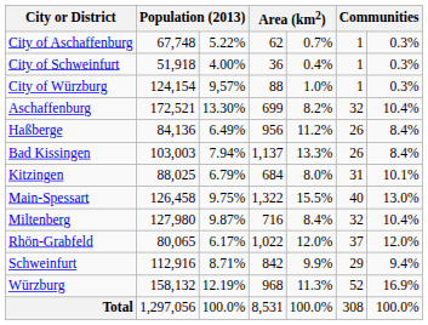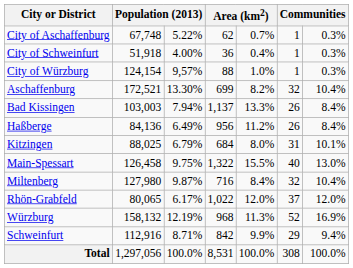 <table class="wikitable">
 <tr>
 <th>City or District</th>
 <th colspan=2>Population (2013)</th>
 <th colspan=2>Area (km<sup>2</sup>)</th>
 <th colspan=2>Communities</th>
 </tr>
 <tr>
 <td><a href='#'>City of Aschaffenburg</a></td>
 <td align=right>67,748</td>
 <td align=right>5.22%</td>
 <td align=right>62</td>
 <td align=right>0.7%</td>
 <td align=right>1</td>
 <td align=right>0.3%</td>
 </tr>
 <tr>
 <td><a href='#'>City of Schweinfurt</a></td>
 <td align=right>51,918</td>
 <td align=right>4.00%</td>
 <td align=right>36</td>
 <td align=right>0.4%</td>
 <td align=right>1</td>
 <td align=right>0.3%</td>
 </tr>
 <tr>
 <td><a href='#'>City of Würzburg</a></td>
 <td align=right>124,154</td>
 <td align=right>9,57%</td>
 <td align=right>88</td>
 <td align=right>1.0%</td>
 <td align=right>1</td>
 <td align=right>0.3%</td>
 </tr>
 <tr>
 <td><a href='#'>Aschaffenburg</a></td>
 <td align=right>172,521</td>
 <td align=right>13.30%</td>
 <td align=right>699</td>
 <td align=right>8.2%</td>
 <td align=right>32</td>
 <td align=right>10.4%</td>
 </tr>
 <tr>
+<td><a href='#'>Bad Kissingen</a></td>
+<td align=right>103,003</td>
+<td align=right>7.94%</td>
+<td align=right>1,137</td>
+<td align=right>13.3%</td>
+<td align=right>26</td>
+<td align=right>8.4%</td>
+</tr>
+<tr>
 <td><a href='#'>Haßberge</a></td>
 <td align=right>84,136</td>
 <td align=right>6.49%</td>
 <td align=right>956</td>
 <td align=right>11.2%</td>
-<td align=right>26</td>
-<td align=right>8.4%</td>
-</tr>
-<tr>
-<td><a href='#'>Bad Kissingen</a></td>
-<td align=right>103,003</td>
-<td align=right>7.94%</td>
-<td align=right>1,137</td>
-<td align=right>13.3%</td>
 <td align=right>26</td>
 <td align=right>8.4%</td>
 </tr>
 <tr>
 <td><a href='#'>Kitzingen</a></td>
 <td align=right>88,025</td>
 <td align=right>6.79%</td>
 <td align=right>684</td>
 <td align=right>8.0%</td>
 <td align=right>31</td>
 <td align=right>10.1%</td>
 </tr>
 <tr>
 <td><a href='#'>Main-Spessart</a></td>
 <td align=right>126,458</td>
 <td align=right>9.75%</td>
 <td align=right>1,322</td>
 <td align=right>15.5%</td>
 <td align=right>40</td>
 <td align=right>13.0%</td>
 </tr>
 <tr>
 <td><a href='#'>Miltenberg</a></td>
 <td align=right>127,980</td>
 <td align=right>9.87%</td>
 <td align=right>716</td>
 <td align=right>8.4%</td>
 <td align=right>32</td>
 <td align=right>10.4%</td>
 </tr>
 <tr>
 <td><a href='#'>Rhön-Grabfeld</a></td>
 <td align=right>80,065</td>
 <td align=right>6.17%</td>
 <td align=right>1,022</td>
 <td align=right>12.0%</td>
 <td align=right>37</td>
 <td align=right>12.0%</td>
 </tr>
 <tr>
+<td><a href='#'>Würzburg</a></td>
+<td align=right>158,132</td>
+<td align=right>12.19%</td>
+<td align=right>968</td>
+<td align=right>11.3%</td>
+<td align=right>52</td>
+<td align=right>16.9%</td>
+</tr>
+<tr>
 <td><a href='#'>Schweinfurt</a></td>
 <td align=right>112,916</td>
 <td align=right>8.71%</td>
 <td align=right>842</td>
 <td align=right>9.9%</td>
 <td align=right>29</td>
 <td align=right>9.4%</td>
-</tr>
-<tr>
-<td><a href='#'>Würzburg</a></td>
-<td align=right>158,132</td>
-<td align=right>12.19%</td>
-<td align=right>968</td>
-<td align=right>11.3%</td>
-<td align=right>52</td>
-<td align=right>16.9%</td>
 </tr>
 <tr>
 <th style="text-align: right;">Total</th>
 <td align=right>1,297,056</td>
 <td align=right>100.0%</td>
 <td align=right>8,531</td>
 <td align=right>100.0%</td>
 <td align=right>308</td>
 <td align=right>100.0%</td>
 </tr>
 </table>
